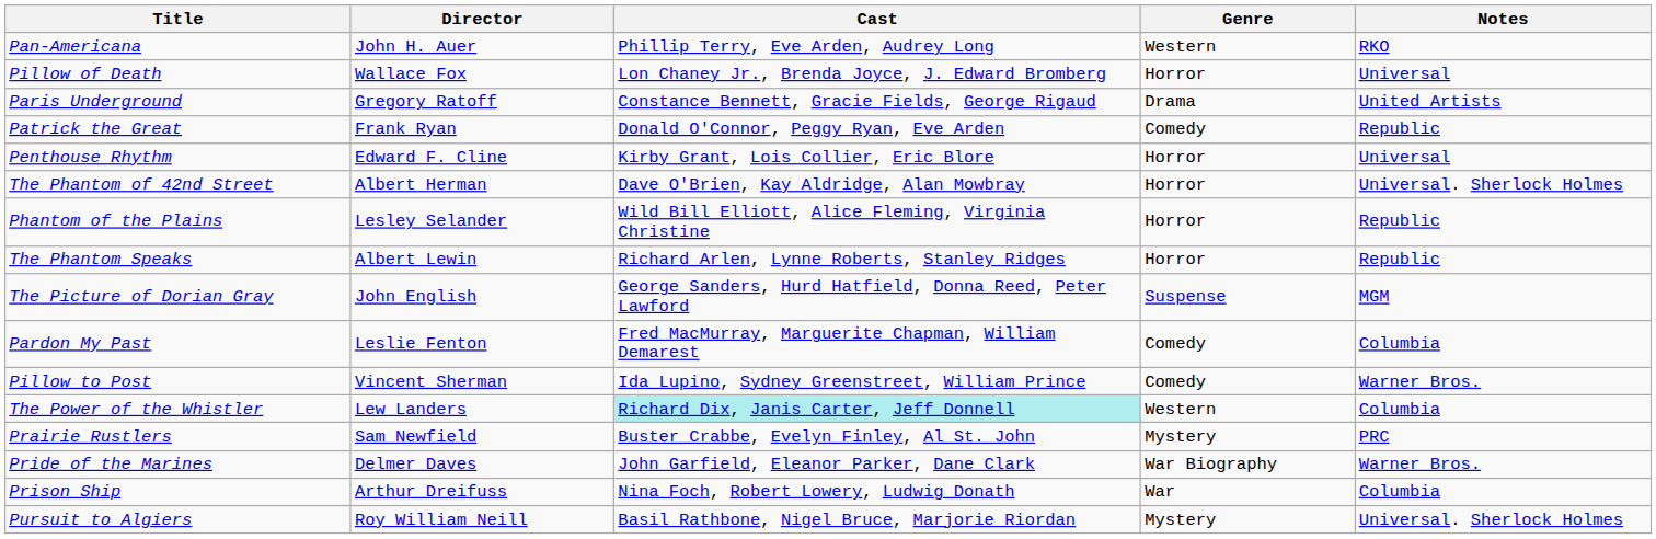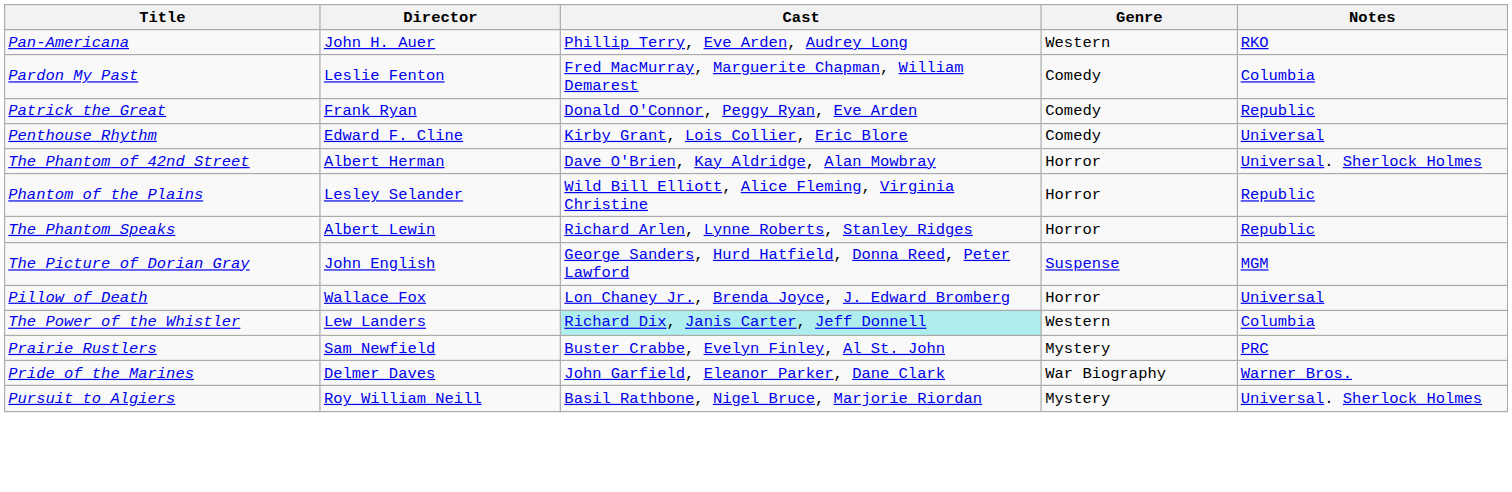 <table class="wikitable" style="width:100%;">
 <tr>
 <th style="width:21%;">Title</th>
 <th style="width:16%;">Director</th>
 <th style="width:32%;">Cast</th>
 <th style="width:13%;">Genre</th>
 <th style="width:18%;">Notes</th>
 </tr>
 <tr>
 <td><em><a href='#'>Pan-Americana</a></em></td>
 <td><a href='#'>John H. Auer</a></td>
 <td><a href='#'>Phillip Terry</a>, <a href='#'>Eve Arden</a>, <a href='#'>Audrey Long</a></td>
 <td>Western</td>
 <td><a href='#'>RKO</a></td>
 </tr>
 <tr>
-<td><em><a href='#'>Pillow of Death</a></em></td>
-<td><a href='#'>Wallace Fox</a></td>
-<td><a href='#'>Lon Chaney Jr.</a>, <a href='#'>Brenda Joyce</a>, <a href='#'>J. Edward Bromberg</a></td>
-<td>Horror</td>
-<td><a href='#'>Universal</a></td>
-</tr>
-<tr>
-<td><em><a href='#'>Paris Underground</a></em></td>
-<td><a href='#'>Gregory Ratoff</a></td>
-<td><a href='#'>Constance Bennett</a>, <a href='#'>Gracie Fields</a>, <a href='#'>George Rigaud</a></td>
-<td>Drama</td>
-<td><a href='#'>United Artists</a></td>
+<td><em><a href='#'>Pardon My Past</a></em></td>
+<td><a href='#'>Leslie Fenton</a></td>
+<td><a href='#'>Fred MacMurray</a>, <a href='#'>Marguerite Chapman</a>, <a href='#'>William Demarest</a></td>
+<td>Comedy</td>
+<td><a href='#'>Columbia</a></td>
 </tr>
 <tr>
 <td><em><a href='#'>Patrick the Great</a></em></td>
 <td><a href='#'>Frank Ryan</a></td>
 <td><a href='#'>Donald O'Connor</a>, <a href='#'>Peggy Ryan</a>, <a href='#'>Eve Arden</a></td>
 <td>Comedy</td>
 <td><a href='#'>Republic</a></td>
 </tr>
 <tr>
 <td><em><a href='#'>Penthouse Rhythm</a></em></td>
 <td><a href='#'>Edward F. Cline</a></td>
 <td><a href='#'>Kirby Grant</a>, <a href='#'>Lois Collier</a>, <a href='#'>Eric Blore</a></td>
-<td>Horror</td>
+<td>Comedy</td>
 <td><a href='#'>Universal</a></td>
 </tr>
 <tr>
 <td><em><a href='#'>The Phantom of 42nd Street</a></em></td>
 <td><a href='#'>Albert Herman</a></td>
 <td><a href='#'>Dave O'Brien</a>, <a href='#'>Kay Aldridge</a>, <a href='#'>Alan Mowbray</a></td>
 <td>Horror</td>
 <td><a href='#'>Universal</a>. <a href='#'>Sherlock Holmes</a></td>
 </tr>
 <tr>
 <td><em><a href='#'>Phantom of the Plains</a></em></td>
 <td><a href='#'>Lesley Selander</a></td>
 <td><a href='#'>Wild Bill Elliott</a>, <a href='#'>Alice Fleming</a>, <a href='#'>Virginia Christine</a></td>
 <td>Horror</td>
 <td><a href='#'>Republic</a></td>
 </tr>
 <tr>
 <td><em><a href='#'>The Phantom Speaks</a></em></td>
 <td><a href='#'>Albert Lewin</a></td>
 <td><a href='#'>Richard Arlen</a>, <a href='#'>Lynne Roberts</a>, <a href='#'>Stanley Ridges</a></td>
 <td>Horror</td>
 <td><a href='#'>Republic</a></td>
 </tr>
 <tr>
 <td><em><a href='#'>The Picture of Dorian Gray</a></em></td>
 <td><a href='#'>John English</a></td>
 <td><a href='#'>George Sanders</a>, <a href='#'>Hurd Hatfield</a>, <a href='#'>Donna Reed</a>, <a href='#'>Peter Lawford</a></td>
 <td><a href='#'>Suspense</a></td>
 <td><a href='#'>MGM</a></td>
 </tr>
 <tr>
-<td><em><a href='#'>Pardon My Past</a></em></td>
-<td><a href='#'>Leslie Fenton</a></td>
-<td><a href='#'>Fred MacMurray</a>, <a href='#'>Marguerite Chapman</a>, <a href='#'>William Demarest</a></td>
-<td>Comedy</td>
-<td><a href='#'>Columbia</a></td>
-</tr>
-<tr>
-<td><em><a href='#'>Pillow to Post</a></em></td>
-<td><a href='#'>Vincent Sherman</a></td>
-<td><a href='#'>Ida Lupino</a>, <a href='#'>Sydney Greenstreet</a>, <a href='#'>William Prince</a></td>
-<td>Comedy</td>
-<td><a href='#'>Warner Bros.</a></td>
+<td><em><a href='#'>Pillow of Death</a></em></td>
+<td><a href='#'>Wallace Fox</a></td>
+<td><a href='#'>Lon Chaney Jr.</a>, <a href='#'>Brenda Joyce</a>, <a href='#'>J. Edward Bromberg</a></td>
+<td>Horror</td>
+<td><a href='#'>Universal</a></td>
 </tr>
 <tr>
 <td><em><a href='#'>The Power of the Whistler</a></em></td>
 <td><a href='#'>Lew Landers</a></td>
 <td style="background: paleturquoise;"><a href='#'>Richard Dix</a>, <a href='#'>Janis Carter</a>, <a href='#'>Jeff Donnell</a></td>
 <td>Western</td>
 <td><a href='#'>Columbia</a></td>
 </tr>
 <tr>
 <td><em><a href='#'>Prairie Rustlers</a></em></td>
 <td><a href='#'>Sam Newfield</a></td>
 <td><a href='#'>Buster Crabbe</a>, <a href='#'>Evelyn Finley</a>, <a href='#'>Al St. John</a></td>
 <td>Mystery</td>
 <td><a href='#'>PRC</a></td>
 </tr>
 <tr>
 <td><em><a href='#'>Pride of the Marines</a></em></td>
 <td><a href='#'>Delmer Daves</a></td>
 <td><a href='#'>John Garfield</a>, <a href='#'>Eleanor Parker</a>, <a href='#'>Dane Clark</a></td>
 <td>War Biography</td>
 <td><a href='#'>Warner Bros.</a></td>
 </tr>
 <tr>
-<td><em><a href='#'>Prison Ship</a></em></td>
-<td><a href='#'>Arthur Dreifuss</a></td>
-<td><a href='#'>Nina Foch</a>, <a href='#'>Robert Lowery</a>, <a href='#'>Ludwig Donath</a></td>
-<td>War</td>
-<td><a href='#'>Columbia</a></td>
-</tr>
-<tr>
 <td><em><a href='#'>Pursuit to Algiers</a></em></td>
 <td><a href='#'>Roy William Neill</a></td>
 <td><a href='#'>Basil Rathbone</a>, <a href='#'>Nigel Bruce</a>, <a href='#'>Marjorie Riordan</a></td>
 <td>Mystery</td>
 <td><a href='#'>Universal</a>. <a href='#'>Sherlock Holmes</a></td>
 </tr>
 </table>
